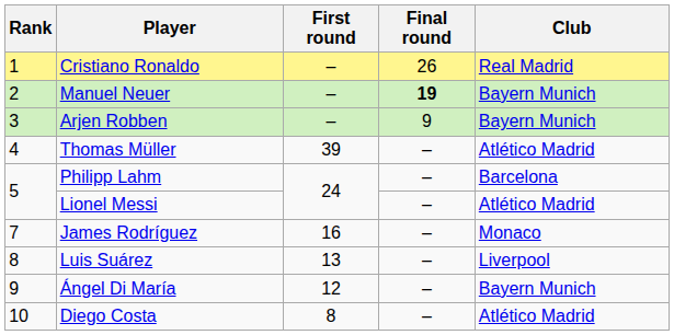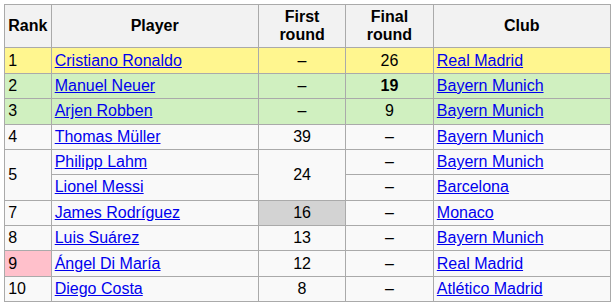 <table class="wikitable">
 <tr>
 <th style="width:25px">Rank</th>
 <th style="width:200px">Player</th>
 <th style="width:80px">First round</th>
 <th style="width:80px">Final round</th>
 <th style="width:170px">Club</th>
 </tr>
 <tr bgcolor="#FFF68F">
 <td>1</td>
 <td> <a href='#'>Cristiano Ronaldo</a></td>
 <td style="text-align:center">–</td>
 <td style="text-align:center">26</td>
 <td> <a href='#'>Real Madrid</a></td>
 </tr>
 <tr bgcolor="#D0F0C0">
 <td>2</td>
 <td> <a href='#'>Manuel Neuer</a></td>
 <td style="text-align:center">–</td>
 <td style="text-align:center"><strong>19</strong></td>
 <td> <a href='#'>Bayern Munich</a></td>
 </tr>
 <tr bgcolor="#D0F0C0">
 <td>3</td>
 <td> <a href='#'>Arjen Robben</a></td>
 <td style="text-align:center">–</td>
 <td style="text-align:center">9</td>
 <td> <a href='#'>Bayern Munich</a></td>
 </tr>
 <tr>
 <td>4</td>
 <td> <a href='#'>Thomas Müller</a></td>
 <td style="text-align:center">39</td>
 <td style="text-align:center">–</td>
-<td> <a href='#'>Atlético Madrid</a></td>
+<td> <a href='#'>Bayern Munich</a></td>
 </tr>
 <tr>
 <td rowspan="2">5 </td>
 <td> <a href='#'>Philipp Lahm</a></td>
 <td rowspan="2" style="text-align:center">24</td>
 <td style="text-align:center">–</td>
-<td> <a href='#'>Barcelona</a></td>
+<td> <a href='#'>Bayern Munich</a></td>
 </tr>
 <tr>
 <td> <a href='#'>Lionel Messi</a></td>
 <td style="text-align:center">–</td>
-<td> <a href='#'>Atlético Madrid</a></td>
+<td> <a href='#'>Barcelona</a></td>
 </tr>
 <tr>
 <td>7</td>
 <td> <a href='#'>James Rodríguez</a></td>
-<td style="text-align:center">16</td>
+<td style="background: lightgrey; text-align:center">16</td>
 <td style="text-align:center">–</td>
 <td> <a href='#'>Monaco</a></td>
 </tr>
 <tr>
 <td>8</td>
 <td> <a href='#'>Luis Suárez</a></td>
 <td style="text-align:center">13</td>
 <td style="text-align:center">–</td>
-<td> <a href='#'>Liverpool</a></td>
+<td> <a href='#'>Bayern Munich</a></td>
 </tr>
 <tr>
-<td>9</td>
+<td style="background: pink;">9</td>
 <td> <a href='#'>Ángel Di María</a></td>
 <td style="text-align:center">12</td>
 <td style="text-align:center">–</td>
-<td> <a href='#'>Bayern Munich</a></td>
+<td> <a href='#'>Real Madrid</a></td>
 </tr>
 <tr>
 <td>10</td>
 <td> <a href='#'>Diego Costa</a></td>
 <td style="text-align:center">8</td>
 <td style="text-align:center">–</td>
 <td> <a href='#'>Atlético Madrid</a></td>
 </tr>
 </table>
